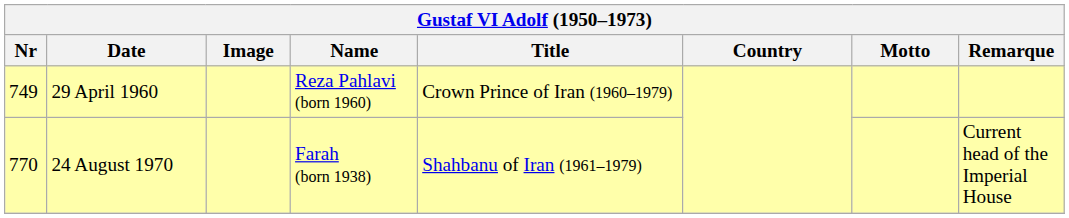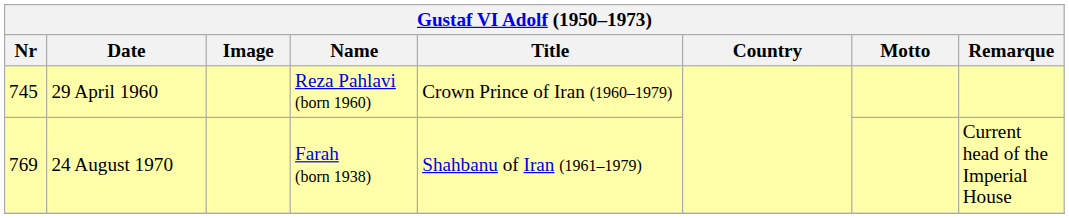 <table class="wikitable" width=100%>
 <tr>
 <th colspan=8><a href='#'>Gustaf VI Adolf</a> (1950–1973)</th>
 </tr>
 <tr>
 <th width=4%>Nr</th>
 <th width=15%>Date</th>
 <th width=8%>Image</th>
 <th width=12%>Name</th>
 <th>Title</th>
 <th width=16%>Country</th>
 <th width=10%>Motto</th>
 <th width=10%>Remarque</th>
 </tr>
 <tr bgcolor="#FFFFAA">
-<td>749</td>
+<td>745</td>
 <td>29 April 1960</td>
 <td></td>
 <td><a href='#'>Reza Pahlavi</a><br><small>(born 1960)</small></td>
 <td>Crown Prince of Iran  <small>(1960–1979)</small></td>
 <td rowspan="2"></td>
 <td></td>
 <td></td>
 </tr>
 <tr bgcolor="#FFFFAA">
-<td>770</td>
+<td>769</td>
 <td>24 August 1970</td>
 <td></td>
 <td><a href='#'>Farah</a><br><small>(born 1938)</small></td>
 <td><a href='#'>Shahbanu</a> of <a href='#'>Iran</a> <small>(1961–1979)</small></td>
 <td></td>
 <td>Current head of the Imperial House</td>
 </tr>
 <tr>
 </tr>
 </table>
